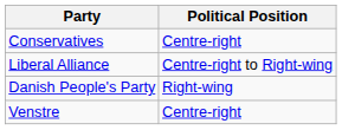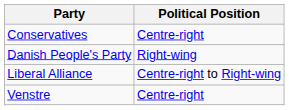 <table class="wikitable mw-collapsible mw-collapsed">
 <tr>
 <th>Party</th>
 <th>Political Position</th>
 </tr>
 <tr>
 <td><a href='#'>Conservatives</a></td>
 <td><a href='#'>Centre-right</a></td>
 </tr>
 <tr>
+<td><a href='#'>Danish People's Party</a></td>
+<td><a href='#'>Right-wing</a></td>
+</tr>
+<tr>
 <td><a href='#'>Liberal Alliance</a></td>
 <td><a href='#'>Centre-right</a> to <a href='#'>Right-wing</a></td>
-</tr>
-<tr>
-<td><a href='#'>Danish People's Party</a></td>
-<td><a href='#'>Right-wing</a></td>
 </tr>
 <tr>
 <td><a href='#'>Venstre</a></td>
 <td><a href='#'>Centre-right</a></td>
 </tr>
 </table>
